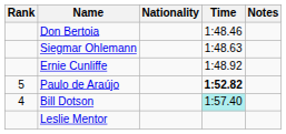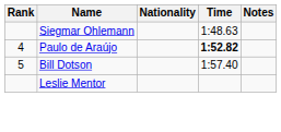 <table class="wikitable sortable" style="text-align:center">
 <tr>
 <th>Rank</th>
 <th>Name</th>
 <th>Nationality</th>
 <th>Time</th>
 <th>Notes</th>
 </tr>
 <tr>
 <td></td>
-<td align=left><a href='#'>Don Bertoia</a></td>
-<td align=left></td>
-<td>1:48.46</td>
-<td></td>
-</tr>
-<tr>
-<td></td>
 <td align=left><a href='#'>Siegmar Ohlemann</a></td>
 <td align=left></td>
 <td>1:48.63</td>
 <td></td>
 </tr>
 <tr>
-<td></td>
-<td align=left><a href='#'>Ernie Cunliffe</a></td>
-<td align=left></td>
-<td>1:48.92</td>
-<td></td>
-</tr>
-<tr>
-<td>5</td>
+<td>4</td>
 <td align=left><a href='#'>Paulo de Araújo</a></td>
 <td align=left></td>
 <td><strong>1:52.82</strong></td>
 <td></td>
 </tr>
 <tr>
-<td>4</td>
+<td>5</td>
 <td align=left><a href='#'>Bill Dotson</a></td>
 <td align=left></td>
-<td style="background: paleturquoise;">1:57.40</td>
+<td>1:57.40</td>
 <td></td>
 </tr>
 <tr>
 <td></td>
 <td align=left><a href='#'>Leslie Mentor</a></td>
 <td align=left></td>
 <td></td>
 <td></td>
 </tr>
 </table>
